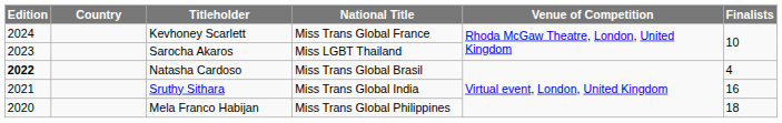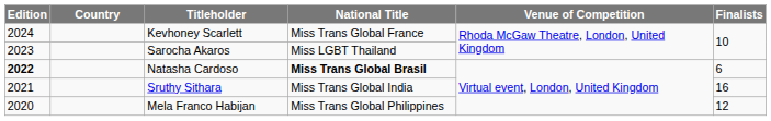 <table class="wikitable sortable" style="font-size: 90%;">
 <tr>
 <th width="30" style="background-color:#787878;color:#FFFFFF;">Edition</th>
 <th width="110" style="background-color:#787878;color:#FFFFFF;">Country</th>
 <th width="170" style="background-color:#787878;color:#FFFFFF;">Titleholder</th>
 <th width="200" style="background-color:#787878;color:#FFFFFF;">National Title</th>
 <th width="310" style="background-color:#787878;color:#FFFFFF;">Venue of Competition</th>
 <th width="50" style="background-color:#787878;color:#FFFFFF;">Finalists</th>
 </tr>
 <tr>
 <td>2024</td>
 <td></td>
 <td>Kevhoney Scarlett </td>
 <td>Miss Trans Global France</td>
 <td rowspan="2"><a href='#'>Rhoda McGaw Theatre</a>, <a href='#'>London</a>, <a href='#'>United Kingdom</a></td>
 <td rowspan="2">10</td>
 </tr>
 <tr>
 <td>2023</td>
 <td></td>
 <td>Sarocha Akaros </td>
 <td>Miss LGBT Thailand</td>
 </tr>
 <tr>
 <td><strong>2022</strong></td>
 <td></td>
 <td>Natasha Cardoso</td>
-<td>Miss Trans Global Brasil</td>
+<td><strong>Miss Trans Global Brasil</strong></td>
 <td rowspan="3"><a href='#'>Virtual event</a>, <a href='#'>London</a>, <a href='#'>United Kingdom</a></td>
-<td>4</td>
+<td>6</td>
 </tr>
 <tr>
 <td>2021</td>
 <td></td>
 <td><a href='#'>Sruthy Sithara</a></td>
 <td>Miss Trans Global India</td>
 <td>16</td>
 </tr>
 <tr>
 <td>2020</td>
 <td></td>
 <td>Mela Franco Habijan</td>
 <td>Miss Trans Global Philippines</td>
-<td>18</td>
+<td>12</td>
 </tr>
 </table>
